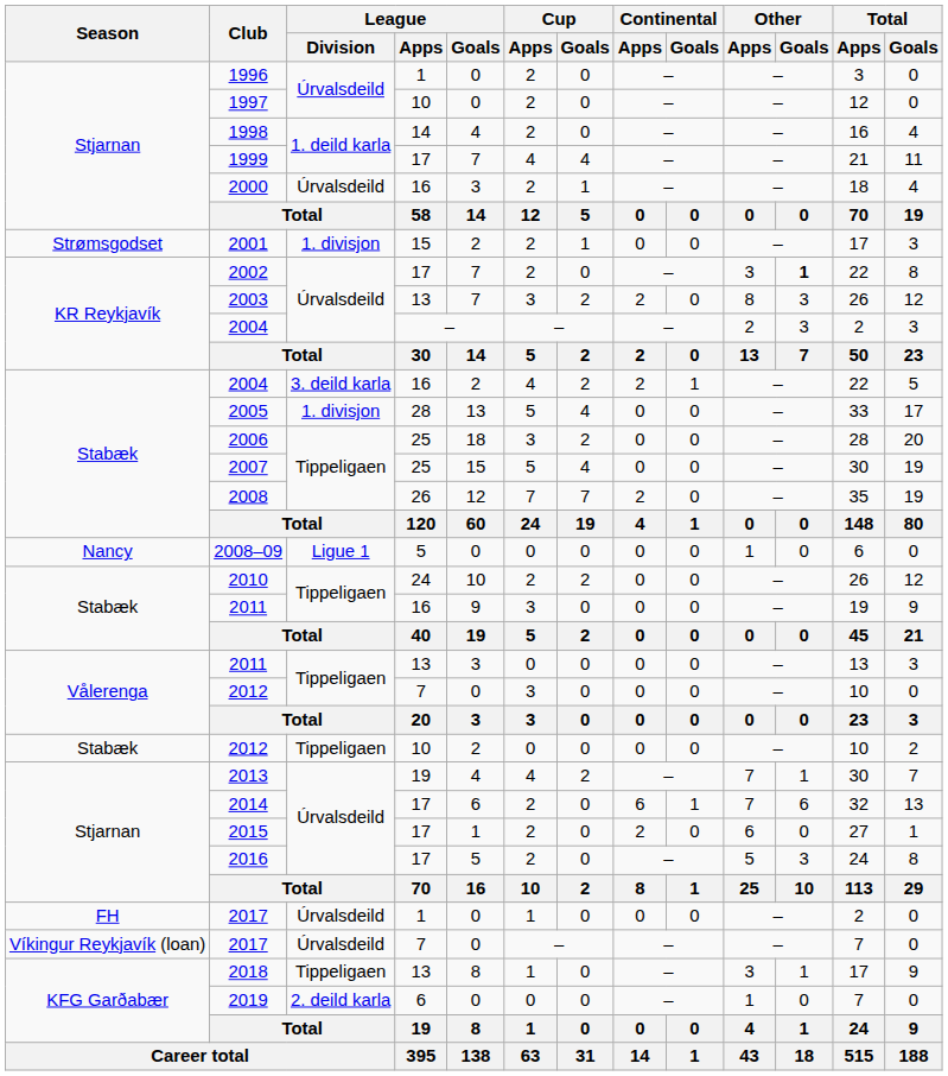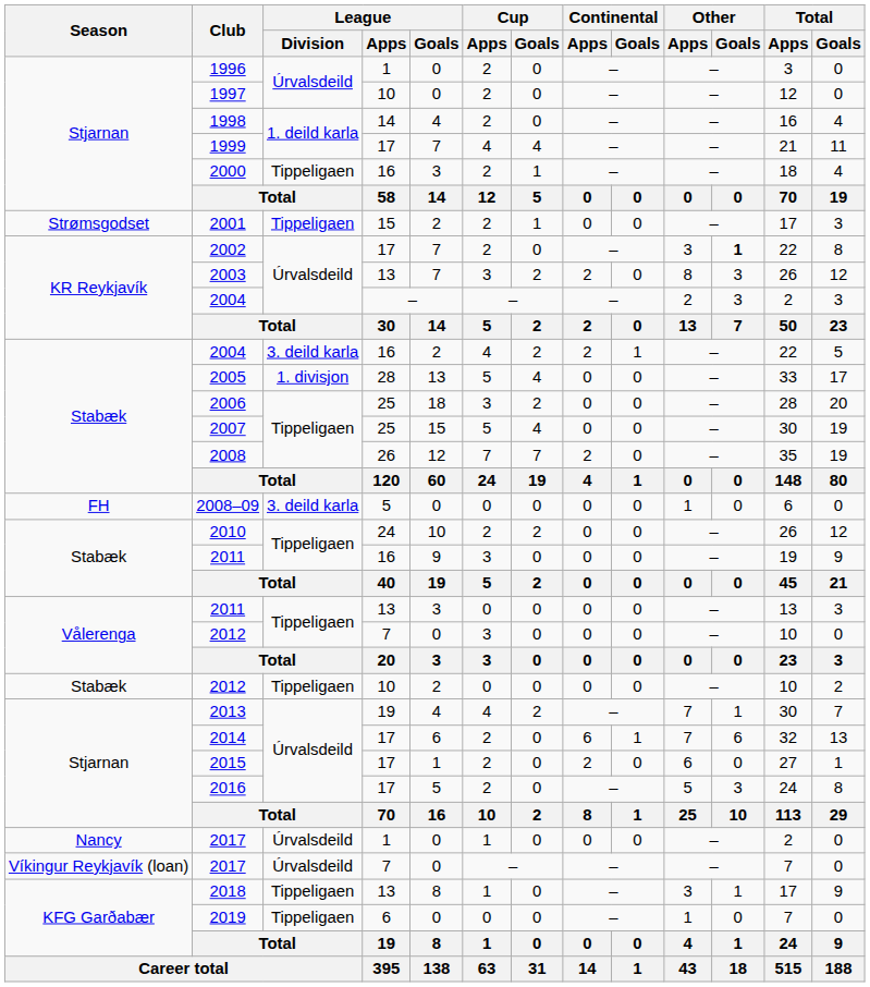 <table class="wikitable" style="text-align:center">
 <tr>
 <th rowspan="2">Season</th>
 <th rowspan="2">Club</th>
 <th colspan="3">League</th>
 <th colspan="2">Cup</th>
 <th colspan="2">Continental</th>
 <th colspan="2">Other</th>
 <th colspan="2">Total</th>
 </tr>
 <tr>
 <th>Division</th>
 <th>Apps</th>
 <th>Goals</th>
 <th>Apps</th>
 <th>Goals</th>
 <th>Apps</th>
 <th>Goals</th>
 <th>Apps</th>
 <th>Goals</th>
 <th>Apps</th>
 <th>Goals</th>
 </tr>
 <tr>
 <td rowspan="6"><a href='#'>Stjarnan</a></td>
 <td><a href='#'>1996</a></td>
 <td rowspan="2"><a href='#'>Úrvalsdeild</a></td>
 <td>1</td>
 <td>0</td>
 <td>2</td>
 <td>0</td>
 <td colspan="2">–</td>
 <td colspan="2">–</td>
 <td>3</td>
 <td>0</td>
 </tr>
 <tr>
 <td><a href='#'>1997</a></td>
 <td>10</td>
 <td>0</td>
 <td>2</td>
 <td>0</td>
 <td colspan="2">–</td>
 <td colspan="2">–</td>
 <td>12</td>
 <td>0</td>
 </tr>
 <tr>
 <td><a href='#'>1998</a></td>
 <td rowspan="2"><a href='#'>1. deild karla</a></td>
 <td>14</td>
 <td>4</td>
 <td>2</td>
 <td>0</td>
 <td colspan="2">–</td>
 <td colspan="2">–</td>
 <td>16</td>
 <td>4</td>
 </tr>
 <tr>
 <td><a href='#'>1999</a></td>
 <td>17</td>
 <td>7</td>
 <td>4</td>
 <td>4</td>
 <td colspan="2">–</td>
 <td colspan="2">–</td>
 <td>21</td>
 <td>11</td>
 </tr>
 <tr>
 <td><a href='#'>2000</a></td>
-<td>Úrvalsdeild</td>
+<td>Tippeligaen</td>
 <td>16</td>
 <td>3</td>
 <td>2</td>
 <td>1</td>
 <td colspan="2">–</td>
 <td colspan="2">–</td>
 <td>18</td>
 <td>4</td>
 </tr>
 <tr>
 <th colspan="2">Total</th>
 <th>58</th>
 <th>14</th>
 <th>12</th>
 <th>5</th>
 <th>0</th>
 <th>0</th>
 <th>0</th>
 <th>0</th>
 <th>70</th>
 <th>19</th>
 </tr>
 <tr>
 <td><a href='#'>Strømsgodset</a></td>
 <td><a href='#'>2001</a></td>
-<td><a href='#'>1. divisjon</a></td>
+<td><a href='#'>Tippeligaen</a></td>
 <td>15</td>
 <td>2</td>
 <td>2</td>
 <td>1</td>
 <td>0</td>
 <td>0</td>
 <td colspan="2">–</td>
 <td>17</td>
 <td>3</td>
 </tr>
 <tr>
 <td rowspan="4"><a href='#'>KR Reykjavík</a></td>
 <td><a href='#'>2002</a></td>
 <td rowspan="3">Úrvalsdeild</td>
 <td>17</td>
 <td>7</td>
 <td>2</td>
 <td>0</td>
 <td colspan="2">–</td>
 <td>3</td>
 <td><strong>1</strong></td>
 <td>22</td>
 <td>8</td>
 </tr>
 <tr>
 <td><a href='#'>2003</a></td>
 <td>13</td>
 <td>7</td>
 <td>3</td>
 <td>2</td>
 <td>2</td>
 <td>0</td>
 <td>8</td>
 <td>3</td>
 <td>26</td>
 <td>12</td>
 </tr>
 <tr>
 <td><a href='#'>2004</a></td>
 <td colspan="2">–</td>
 <td colspan="2">–</td>
 <td colspan="2">–</td>
 <td>2</td>
 <td>3</td>
 <td>2</td>
 <td>3</td>
 </tr>
 <tr>
 <th colspan="2">Total</th>
 <th>30</th>
 <th>14</th>
 <th>5</th>
 <th>2</th>
 <th>2</th>
 <th>0</th>
 <th>13</th>
 <th>7</th>
 <th>50</th>
 <th>23</th>
 </tr>
 <tr>
 <td rowspan="6"><a href='#'>Stabæk</a></td>
 <td><a href='#'>2004</a></td>
 <td><a href='#'>3. deild karla</a></td>
 <td>16</td>
 <td>2</td>
 <td>4</td>
 <td>2</td>
 <td>2</td>
 <td>1</td>
 <td colspan="2">–</td>
 <td>22</td>
 <td>5</td>
 </tr>
 <tr>
 <td><a href='#'>2005</a></td>
 <td><a href='#'>1. divisjon</a></td>
 <td>28</td>
 <td>13</td>
 <td>5</td>
 <td>4</td>
 <td>0</td>
 <td>0</td>
 <td colspan="2">–</td>
 <td>33</td>
 <td>17</td>
 </tr>
 <tr>
 <td><a href='#'>2006</a></td>
 <td rowspan="3">Tippeligaen</td>
 <td>25</td>
 <td>18</td>
 <td>3</td>
 <td>2</td>
 <td>0</td>
 <td>0</td>
 <td colspan="2">–</td>
 <td>28</td>
 <td>20</td>
 </tr>
 <tr>
 <td><a href='#'>2007</a></td>
 <td>25</td>
 <td>15</td>
 <td>5</td>
 <td>4</td>
 <td>0</td>
 <td>0</td>
 <td colspan="2">–</td>
 <td>30</td>
 <td>19</td>
 </tr>
 <tr>
 <td><a href='#'>2008</a></td>
 <td>26</td>
 <td>12</td>
 <td>7</td>
 <td>7</td>
 <td>2</td>
 <td>0</td>
 <td colspan="2">–</td>
 <td>35</td>
 <td>19</td>
 </tr>
 <tr>
 <th colspan="2">Total</th>
 <th>120</th>
 <th>60</th>
 <th>24</th>
 <th>19</th>
 <th>4</th>
 <th>1</th>
 <th>0</th>
 <th>0</th>
 <th>148</th>
 <th>80</th>
 </tr>
 <tr>
-<td><a href='#'>Nancy</a></td>
+<td><a href='#'>FH</a></td>
 <td><a href='#'>2008–09</a></td>
-<td><a href='#'>Ligue 1</a></td>
+<td><a href='#'>3. deild karla</a></td>
 <td>5</td>
 <td>0</td>
 <td>0</td>
 <td>0</td>
 <td>0</td>
 <td>0</td>
 <td>1</td>
 <td>0</td>
 <td>6</td>
 <td>0</td>
 </tr>
 <tr>
 <td rowspan="3">Stabæk</td>
 <td><a href='#'>2010</a></td>
 <td rowspan="2">Tippeligaen</td>
 <td>24</td>
 <td>10</td>
 <td>2</td>
 <td>2</td>
 <td>0</td>
 <td>0</td>
 <td colspan="2">–</td>
 <td>26</td>
 <td>12</td>
 </tr>
 <tr>
 <td><a href='#'>2011</a></td>
 <td>16</td>
 <td>9</td>
 <td>3</td>
 <td>0</td>
 <td>0</td>
 <td>0</td>
 <td colspan="2">–</td>
 <td>19</td>
 <td>9</td>
 </tr>
 <tr>
 <th colspan="2">Total</th>
 <th>40</th>
 <th>19</th>
 <th>5</th>
 <th>2</th>
 <th>0</th>
 <th>0</th>
 <th>0</th>
 <th>0</th>
 <th>45</th>
 <th>21</th>
 </tr>
 <tr>
 <td rowspan="3"><a href='#'>Vålerenga</a></td>
 <td><a href='#'>2011</a></td>
 <td rowspan="2">Tippeligaen</td>
 <td>13</td>
 <td>3</td>
 <td>0</td>
 <td>0</td>
 <td>0</td>
 <td>0</td>
 <td colspan="2">–</td>
 <td>13</td>
 <td>3</td>
 </tr>
 <tr>
 <td><a href='#'>2012</a></td>
 <td>7</td>
 <td>0</td>
 <td>3</td>
 <td>0</td>
 <td>0</td>
 <td>0</td>
 <td colspan="2">–</td>
 <td>10</td>
 <td>0</td>
 </tr>
 <tr>
 <th colspan="2">Total</th>
 <th>20</th>
 <th>3</th>
 <th>3</th>
 <th>0</th>
 <th>0</th>
 <th>0</th>
 <th>0</th>
 <th>0</th>
 <th>23</th>
 <th>3</th>
 </tr>
 <tr>
 <td>Stabæk</td>
 <td><a href='#'>2012</a></td>
 <td>Tippeligaen</td>
 <td>10</td>
 <td>2</td>
 <td>0</td>
 <td>0</td>
 <td>0</td>
 <td>0</td>
 <td colspan="2">–</td>
 <td>10</td>
 <td>2</td>
 </tr>
 <tr>
 <td rowspan="5">Stjarnan</td>
 <td><a href='#'>2013</a></td>
 <td rowspan="4">Úrvalsdeild</td>
 <td>19</td>
 <td>4</td>
 <td>4</td>
 <td>2</td>
 <td colspan="2">–</td>
 <td>7</td>
 <td>1</td>
 <td>30</td>
 <td>7</td>
 </tr>
 <tr>
 <td><a href='#'>2014</a></td>
 <td>17</td>
 <td>6</td>
 <td>2</td>
 <td>0</td>
 <td>6</td>
 <td>1</td>
 <td>7</td>
 <td>6</td>
 <td>32</td>
 <td>13</td>
 </tr>
 <tr>
 <td><a href='#'>2015</a></td>
 <td>17</td>
 <td>1</td>
 <td>2</td>
 <td>0</td>
 <td>2</td>
 <td>0</td>
 <td>6</td>
 <td>0</td>
 <td>27</td>
 <td>1</td>
 </tr>
 <tr>
 <td><a href='#'>2016</a></td>
 <td>17</td>
 <td>5</td>
 <td>2</td>
 <td>0</td>
 <td colspan="2">–</td>
 <td>5</td>
 <td>3</td>
 <td>24</td>
 <td>8</td>
 </tr>
 <tr>
 <th colspan="2">Total</th>
 <th>70</th>
 <th>16</th>
 <th>10</th>
 <th>2</th>
 <th>8</th>
 <th>1</th>
 <th>25</th>
 <th>10</th>
 <th>113</th>
 <th>29</th>
 </tr>
 <tr>
-<td><a href='#'>FH</a></td>
+<td><a href='#'>Nancy</a></td>
 <td><a href='#'>2017</a></td>
 <td>Úrvalsdeild</td>
 <td>1</td>
 <td>0</td>
 <td>1</td>
 <td>0</td>
 <td>0</td>
 <td>0</td>
 <td colspan="2">–</td>
 <td>2</td>
 <td>0</td>
 </tr>
 <tr>
 <td><a href='#'>Víkingur Reykjavík</a> (loan)</td>
 <td><a href='#'>2017</a></td>
 <td>Úrvalsdeild</td>
 <td>7</td>
 <td>0</td>
 <td colspan="2">–</td>
 <td colspan="2">–</td>
 <td colspan="2">–</td>
 <td>7</td>
 <td>0</td>
 </tr>
 <tr>
 <td rowspan="3"><a href='#'>KFG Garðabær</a></td>
 <td><a href='#'>2018</a></td>
 <td>Tippeligaen</td>
 <td>13</td>
 <td>8</td>
 <td>1</td>
 <td>0</td>
 <td colspan="2">–</td>
 <td>3</td>
 <td>1</td>
 <td>17</td>
 <td>9</td>
 </tr>
 <tr>
 <td><a href='#'>2019</a></td>
-<td><a href='#'>2. deild karla</a></td>
+<td>Tippeligaen</td>
 <td>6</td>
 <td>0</td>
 <td>0</td>
 <td>0</td>
 <td colspan="2">–</td>
 <td>1</td>
 <td>0</td>
 <td>7</td>
 <td>0</td>
 </tr>
 <tr>
 <th colspan="2">Total</th>
 <th>19</th>
 <th>8</th>
 <th>1</th>
 <th>0</th>
 <th>0</th>
 <th>0</th>
 <th>4</th>
 <th>1</th>
 <th>24</th>
 <th>9</th>
 </tr>
 <tr>
 <th colspan="3">Career total</th>
 <th>395</th>
 <th>138</th>
 <th>63</th>
 <th>31</th>
 <th>14</th>
 <th>1</th>
 <th>43</th>
 <th>18</th>
 <th>515</th>
 <th>188</th>
 </tr>
 </table>
